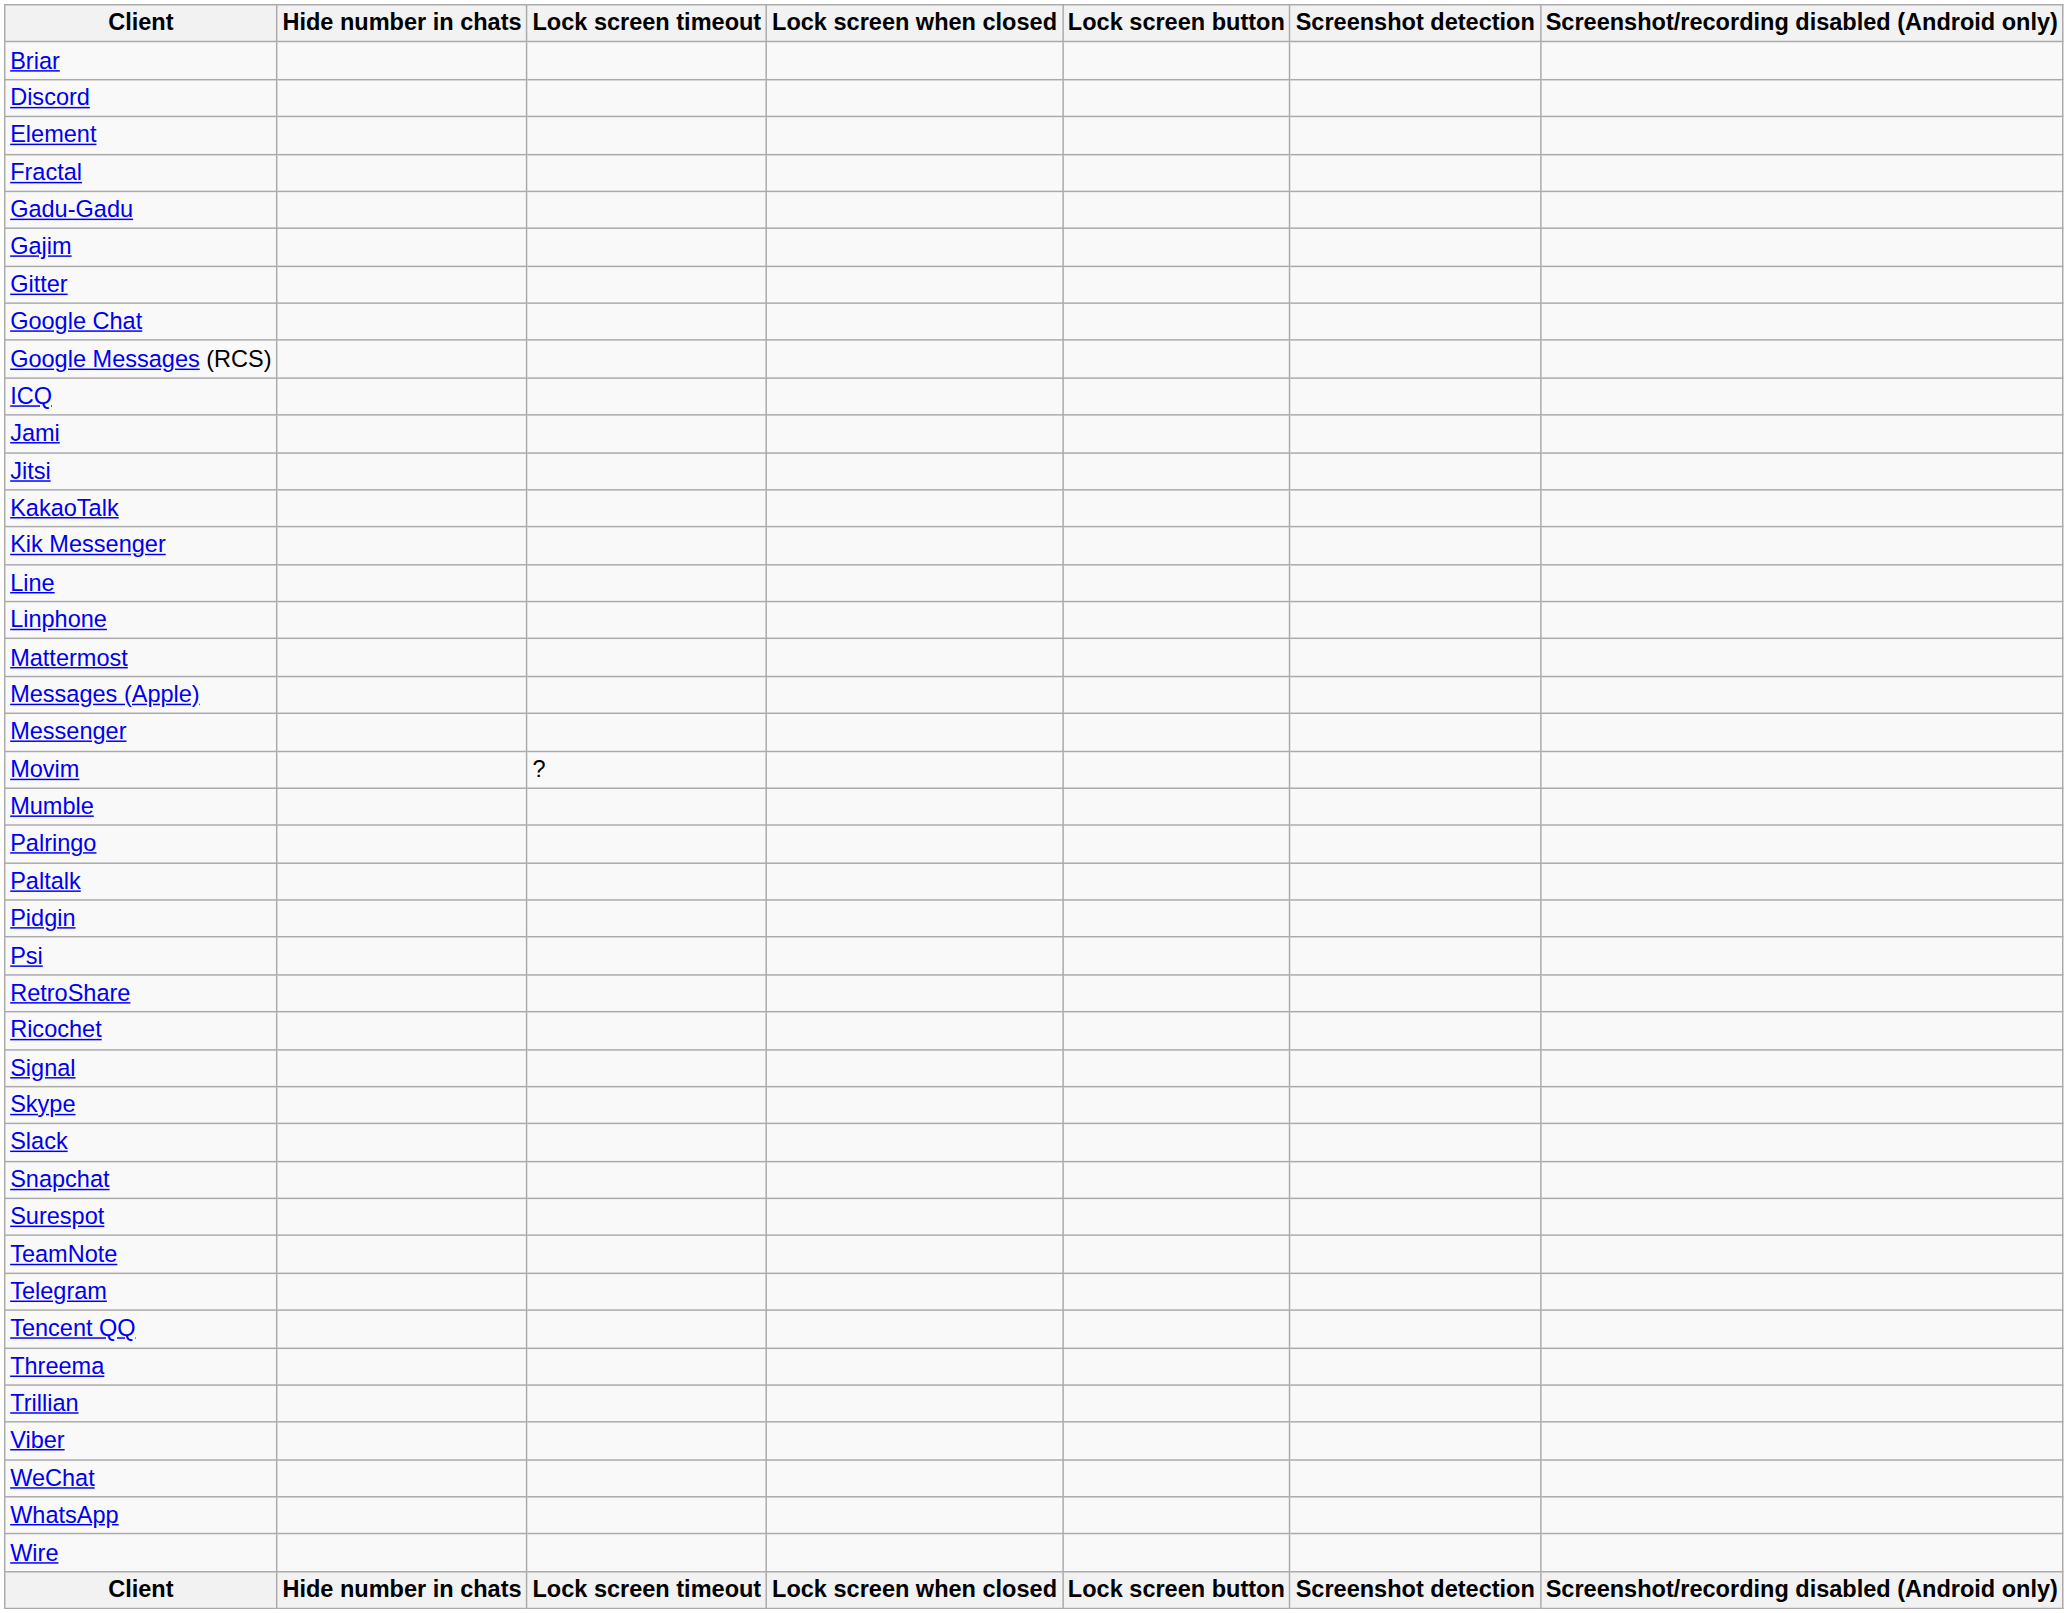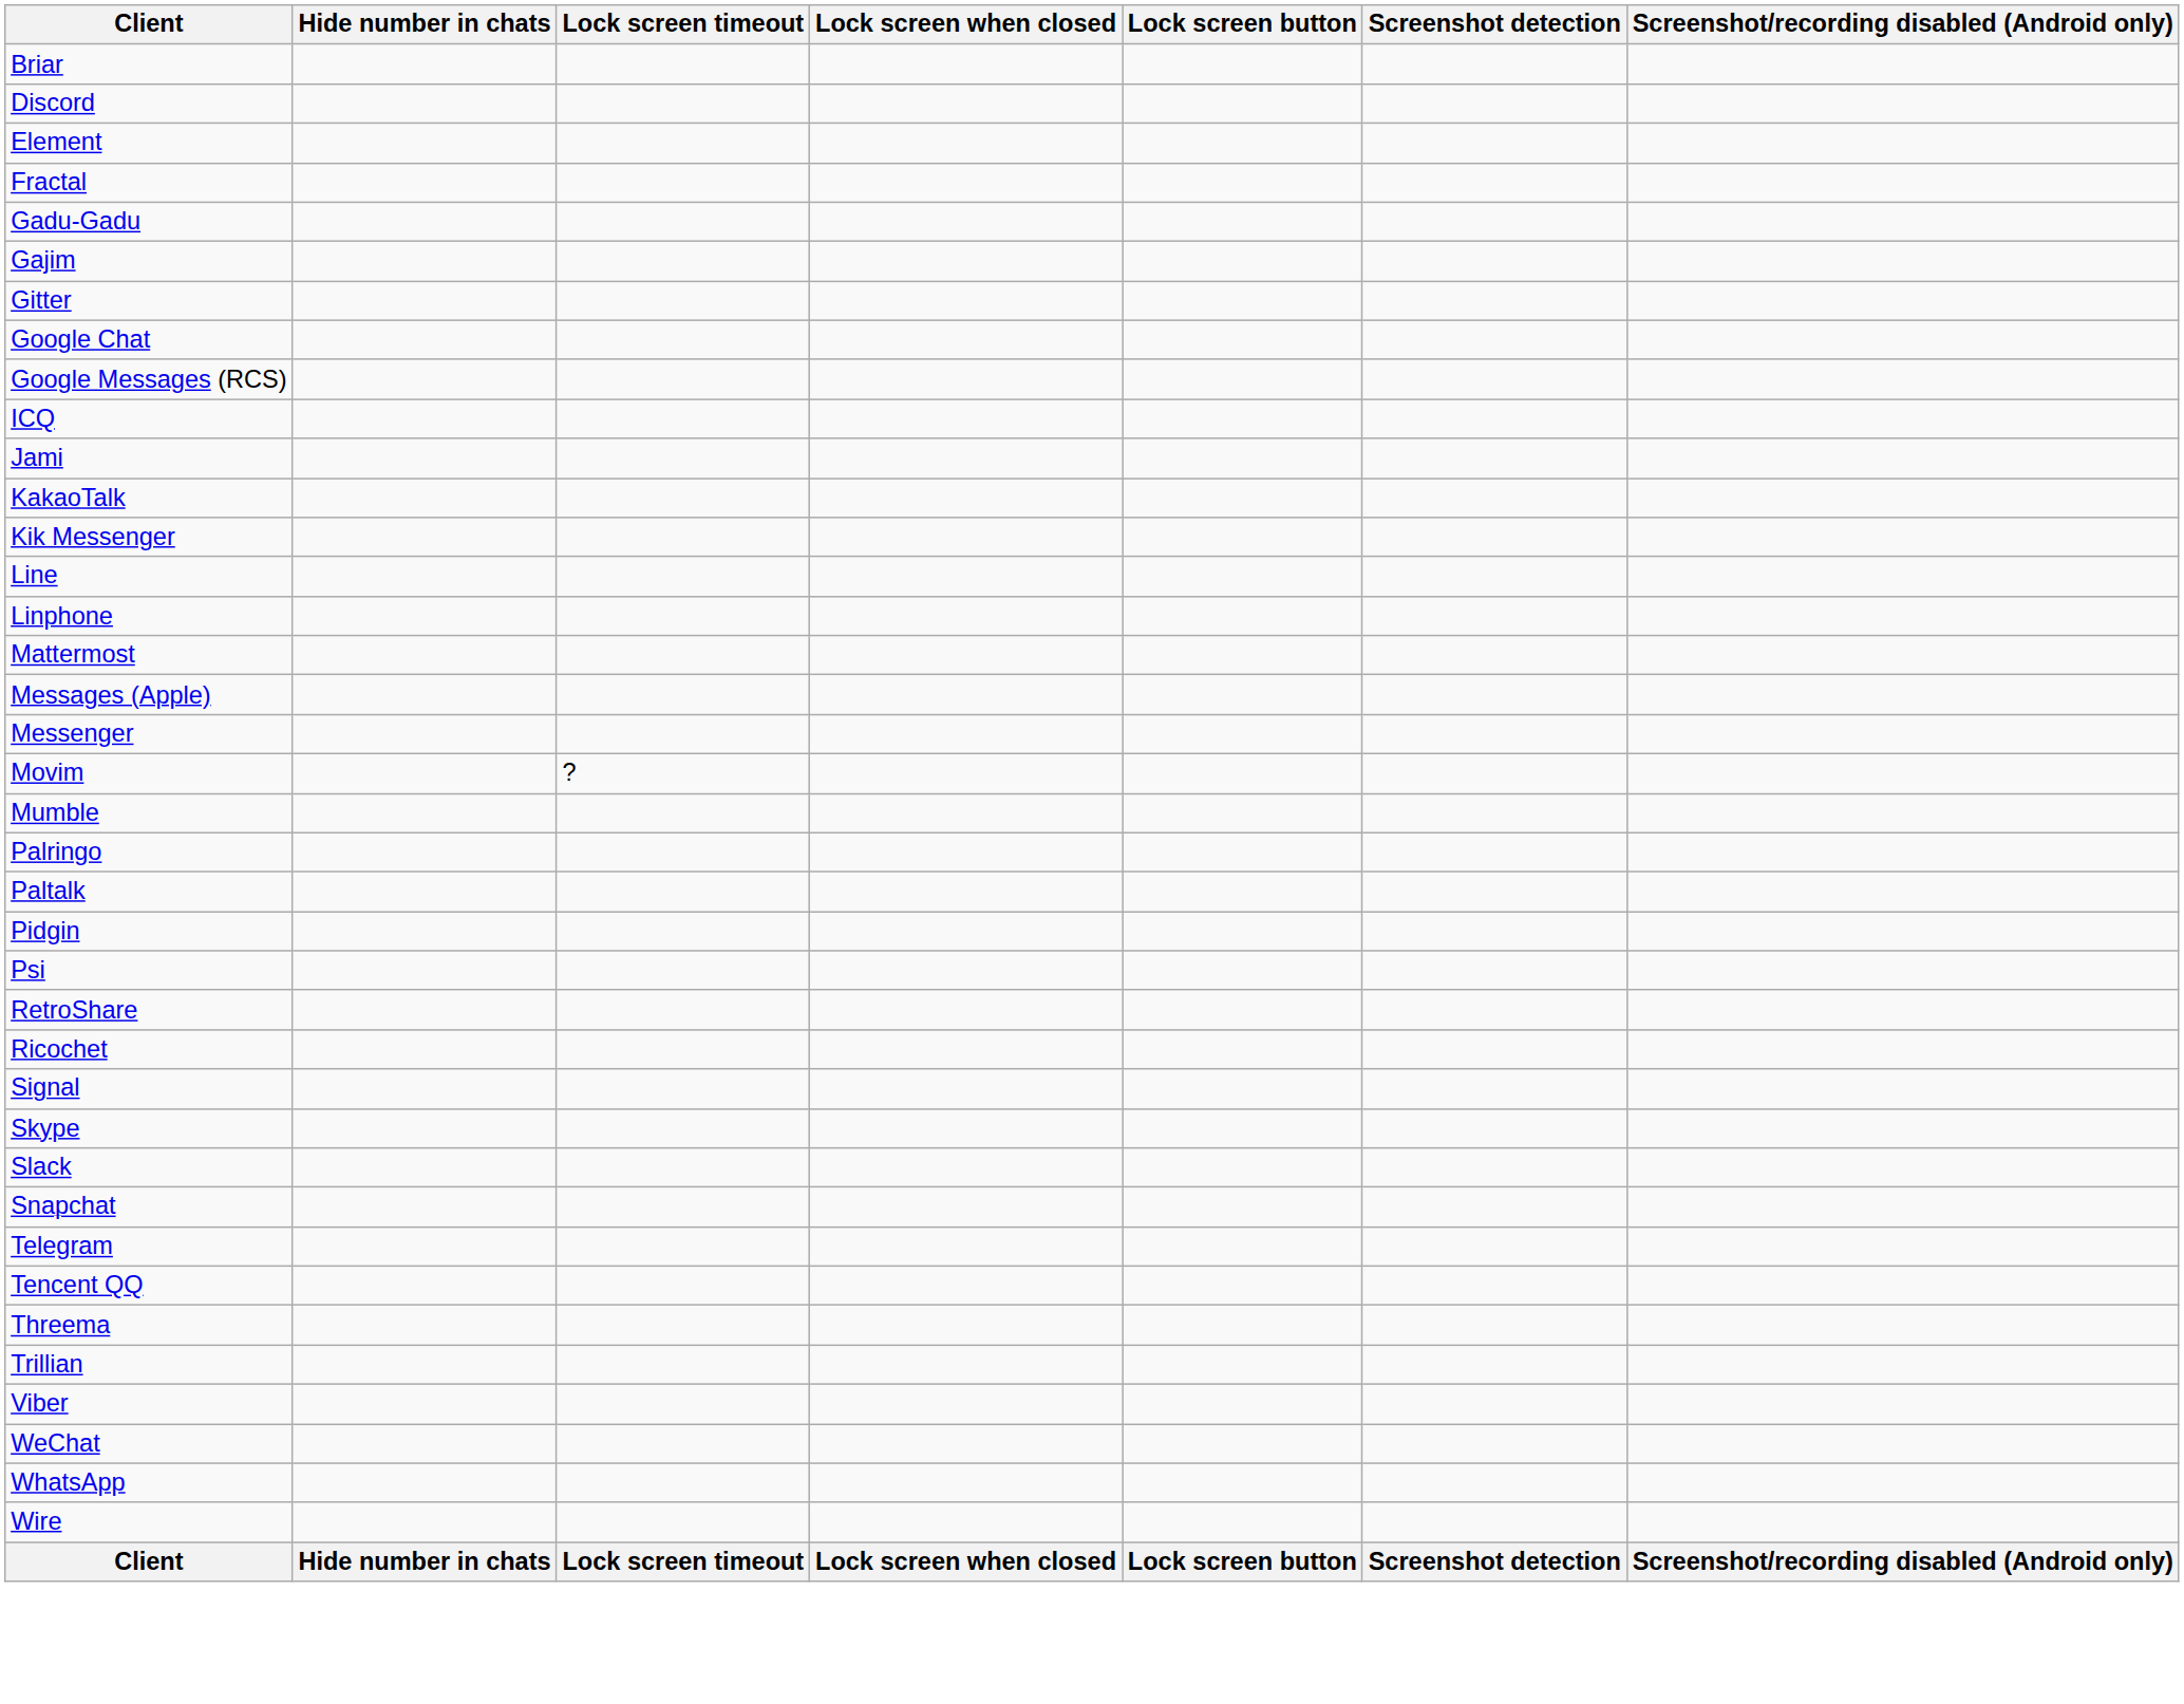 <table class="wikitable sortable sort-under sticky-header">
 <tr>
 <th>Client</th>
 <th>Hide number in chats</th>
 <th>Lock screen timeout</th>
 <th>Lock screen when closed</th>
 <th>Lock screen button</th>
 <th>Screenshot detection</th>
 <th>Screenshot/recording disabled (Android only)</th>
 </tr>
 <tr>
 <td><a href='#'>Briar</a></td>
 <td></td>
 <td></td>
 <td></td>
 <td></td>
 <td></td>
 <td></td>
 </tr>
 <tr>
 <td><a href='#'>Discord</a></td>
 <td></td>
 <td></td>
 <td></td>
 <td></td>
 <td></td>
 <td></td>
 </tr>
 <tr>
 <td><a href='#'>Element</a></td>
 <td></td>
 <td></td>
 <td></td>
 <td></td>
 <td></td>
 <td></td>
 </tr>
 <tr>
 <td><a href='#'>Fractal</a></td>
 <td></td>
 <td></td>
 <td></td>
 <td></td>
 <td></td>
 <td></td>
 </tr>
 <tr>
 <td><a href='#'>Gadu-Gadu</a></td>
 <td></td>
 <td></td>
 <td></td>
 <td></td>
 <td></td>
 <td></td>
 </tr>
 <tr>
 <td><a href='#'>Gajim</a></td>
 <td></td>
 <td></td>
 <td></td>
 <td></td>
 <td></td>
 <td></td>
 </tr>
 <tr>
 <td><a href='#'>Gitter</a></td>
 <td></td>
 <td></td>
 <td></td>
 <td></td>
 <td></td>
 <td></td>
 </tr>
 <tr>
 <td><a href='#'>Google Chat</a></td>
 <td></td>
 <td></td>
 <td></td>
 <td></td>
 <td></td>
 <td></td>
 </tr>
 <tr>
 <td><a href='#'>Google Messages</a> (RCS)</td>
 <td></td>
 <td></td>
 <td></td>
 <td></td>
 <td></td>
 <td></td>
 </tr>
 <tr>
 <td><a href='#'>ICQ</a></td>
 <td></td>
 <td></td>
 <td></td>
 <td></td>
 <td></td>
 <td></td>
 </tr>
 <tr>
 <td><a href='#'>Jami</a></td>
-<td></td>
-<td></td>
-<td></td>
-<td></td>
-<td></td>
-<td></td>
-</tr>
-<tr>
-<td><a href='#'>Jitsi</a></td>
 <td></td>
 <td></td>
 <td></td>
 <td></td>
 <td></td>
 <td></td>
 </tr>
 <tr>
 <td><a href='#'>KakaoTalk</a></td>
 <td></td>
 <td></td>
 <td></td>
 <td></td>
 <td></td>
 <td></td>
 </tr>
 <tr>
 <td><a href='#'>Kik Messenger</a></td>
 <td></td>
 <td></td>
 <td></td>
 <td></td>
 <td></td>
 <td></td>
 </tr>
 <tr>
 <td><a href='#'>Line</a></td>
 <td></td>
 <td></td>
 <td></td>
 <td></td>
 <td></td>
 <td></td>
 </tr>
 <tr>
 <td><a href='#'>Linphone</a></td>
 <td></td>
 <td></td>
 <td></td>
 <td></td>
 <td></td>
 <td></td>
 </tr>
 <tr>
 <td><a href='#'>Mattermost</a></td>
 <td></td>
 <td></td>
 <td></td>
 <td></td>
 <td></td>
 <td></td>
 </tr>
 <tr>
 <td><a href='#'>Messages (Apple)</a></td>
 <td></td>
 <td></td>
 <td></td>
 <td></td>
 <td></td>
 <td></td>
 </tr>
 <tr>
 <td><a href='#'>Messenger</a></td>
 <td></td>
 <td></td>
 <td></td>
 <td></td>
 <td></td>
 <td></td>
 </tr>
 <tr>
 <td><a href='#'>Movim</a></td>
 <td></td>
 <td>?</td>
 <td></td>
 <td></td>
 <td></td>
 <td></td>
 </tr>
 <tr>
 <td><a href='#'>Mumble</a></td>
 <td></td>
 <td></td>
 <td></td>
 <td></td>
 <td></td>
 <td></td>
 </tr>
 <tr>
 <td><a href='#'>Palringo</a></td>
 <td></td>
 <td></td>
 <td></td>
 <td></td>
 <td></td>
 <td></td>
 </tr>
 <tr>
 <td><a href='#'>Paltalk</a></td>
 <td></td>
 <td></td>
 <td></td>
 <td></td>
 <td></td>
 <td></td>
 </tr>
 <tr>
 <td><a href='#'>Pidgin</a></td>
 <td></td>
 <td></td>
 <td></td>
 <td></td>
 <td></td>
 <td></td>
 </tr>
 <tr>
 <td><a href='#'>Psi</a></td>
 <td></td>
 <td></td>
 <td></td>
 <td></td>
 <td></td>
 <td></td>
 </tr>
 <tr>
 <td><a href='#'>RetroShare</a></td>
 <td></td>
 <td></td>
 <td></td>
 <td></td>
 <td></td>
 <td></td>
 </tr>
 <tr>
 <td><a href='#'>Ricochet</a></td>
 <td></td>
 <td></td>
 <td></td>
 <td></td>
 <td></td>
 <td></td>
 </tr>
 <tr>
 <td><a href='#'>Signal</a></td>
 <td></td>
 <td></td>
 <td></td>
 <td></td>
 <td></td>
 <td></td>
 </tr>
 <tr>
 <td><a href='#'>Skype</a></td>
 <td></td>
 <td></td>
 <td></td>
 <td></td>
 <td></td>
 <td></td>
 </tr>
 <tr>
 <td><a href='#'>Slack</a></td>
 <td></td>
 <td></td>
 <td></td>
 <td></td>
 <td></td>
 <td></td>
 </tr>
 <tr>
 <td><a href='#'>Snapchat</a></td>
 <td></td>
 <td></td>
 <td></td>
 <td></td>
 <td></td>
 <td></td>
 </tr>
 <tr>
-<td><a href='#'>Surespot</a></td>
-<td></td>
-<td></td>
-<td></td>
-<td></td>
-<td></td>
-<td></td>
-</tr>
-<tr>
-<td><a href='#'>TeamNote</a></td>
-<td></td>
-<td></td>
-<td></td>
-<td></td>
-<td></td>
-<td></td>
-</tr>
-<tr>
 <td><a href='#'>Telegram</a></td>
 <td></td>
 <td></td>
 <td></td>
 <td></td>
 <td></td>
 <td></td>
 </tr>
 <tr>
 <td><a href='#'>Tencent QQ</a></td>
 <td></td>
 <td></td>
 <td></td>
 <td></td>
 <td></td>
 <td></td>
 </tr>
 <tr>
 <td><a href='#'>Threema</a></td>
 <td></td>
 <td></td>
 <td></td>
 <td></td>
 <td></td>
 <td></td>
 </tr>
 <tr>
 <td><a href='#'>Trillian</a></td>
 <td></td>
 <td></td>
 <td></td>
 <td></td>
 <td></td>
 <td></td>
 </tr>
 <tr>
 <td><a href='#'>Viber</a></td>
 <td></td>
 <td></td>
 <td></td>
 <td></td>
 <td></td>
 <td></td>
 </tr>
 <tr>
 <td><a href='#'>WeChat</a></td>
 <td></td>
 <td></td>
 <td></td>
 <td></td>
 <td></td>
 <td></td>
 </tr>
 <tr>
 <td><a href='#'>WhatsApp</a></td>
 <td></td>
 <td></td>
 <td></td>
 <td></td>
 <td></td>
 <td></td>
 </tr>
 <tr>
 <td><a href='#'>Wire</a></td>
 <td></td>
 <td></td>
 <td></td>
 <td></td>
 <td></td>
 <td></td>
 </tr>
 <tr>
 <th>Client</th>
 <th>Hide number in chats</th>
 <th>Lock screen timeout</th>
 <th>Lock screen when closed</th>
 <th>Lock screen button</th>
 <th>Screenshot detection</th>
 <th>Screenshot/recording disabled (Android only)</th>
 </tr>
 </table>
